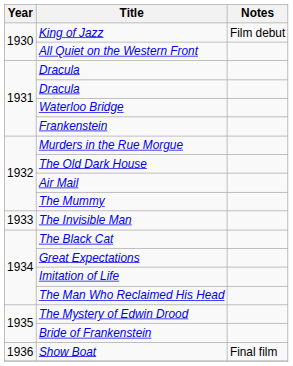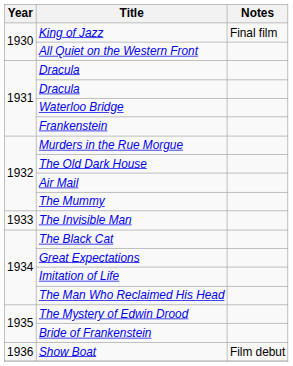 <table class="wikitable">
 <tr>
 <th>Year</th>
 <th>Title</th>
 <th>Notes</th>
 </tr>
 <tr>
 <td rowspan=2>1930</td>
 <td><em><a href='#'>King of Jazz</a></em></td>
-<td>Film debut</td>
+<td>Final film</td>
 </tr>
 <tr>
 <td><em><a href='#'>All Quiet on the Western Front</a></em></td>
 <td></td>
 </tr>
 <tr>
 <td rowspan=4>1931</td>
 <td><em><a href='#'>Dracula</a></em></td>
 <td></td>
 </tr>
 <tr>
 <td><em><a href='#'>Dracula</a></em></td>
 <td></td>
 </tr>
 <tr>
 <td><em><a href='#'>Waterloo Bridge</a></em></td>
 <td></td>
 </tr>
 <tr>
 <td><em><a href='#'>Frankenstein</a></em></td>
 <td></td>
 </tr>
 <tr>
 <td rowspan=4>1932</td>
 <td><em><a href='#'>Murders in the Rue Morgue</a></em></td>
 <td></td>
 </tr>
 <tr>
 <td><em><a href='#'>The Old Dark House</a></em></td>
 <td></td>
 </tr>
 <tr>
 <td><em><a href='#'>Air Mail</a></em></td>
 <td></td>
 </tr>
 <tr>
 <td><em><a href='#'>The Mummy</a></em></td>
 <td></td>
 </tr>
 <tr>
 <td>1933</td>
 <td><em><a href='#'>The Invisible Man</a></em></td>
 <td></td>
 </tr>
 <tr>
 <td rowspan=4>1934</td>
 <td><em><a href='#'>The Black Cat</a></em></td>
 <td></td>
 </tr>
 <tr>
 <td><em><a href='#'>Great Expectations</a></em></td>
 <td></td>
 </tr>
 <tr>
 <td><em><a href='#'>Imitation of Life</a></em></td>
 <td></td>
 </tr>
 <tr>
 <td><em><a href='#'>The Man Who Reclaimed His Head</a></em></td>
 <td></td>
 </tr>
 <tr>
 <td rowspan=2>1935</td>
 <td><em><a href='#'>The Mystery of Edwin Drood</a></em></td>
 <td></td>
 </tr>
 <tr>
 <td><em><a href='#'>Bride of Frankenstein</a></em></td>
 <td></td>
 </tr>
 <tr>
 <td>1936</td>
 <td><em><a href='#'>Show Boat</a></em></td>
-<td>Final film</td>
+<td>Film debut</td>
 </tr>
 <tr>
 </tr>
 </table>
